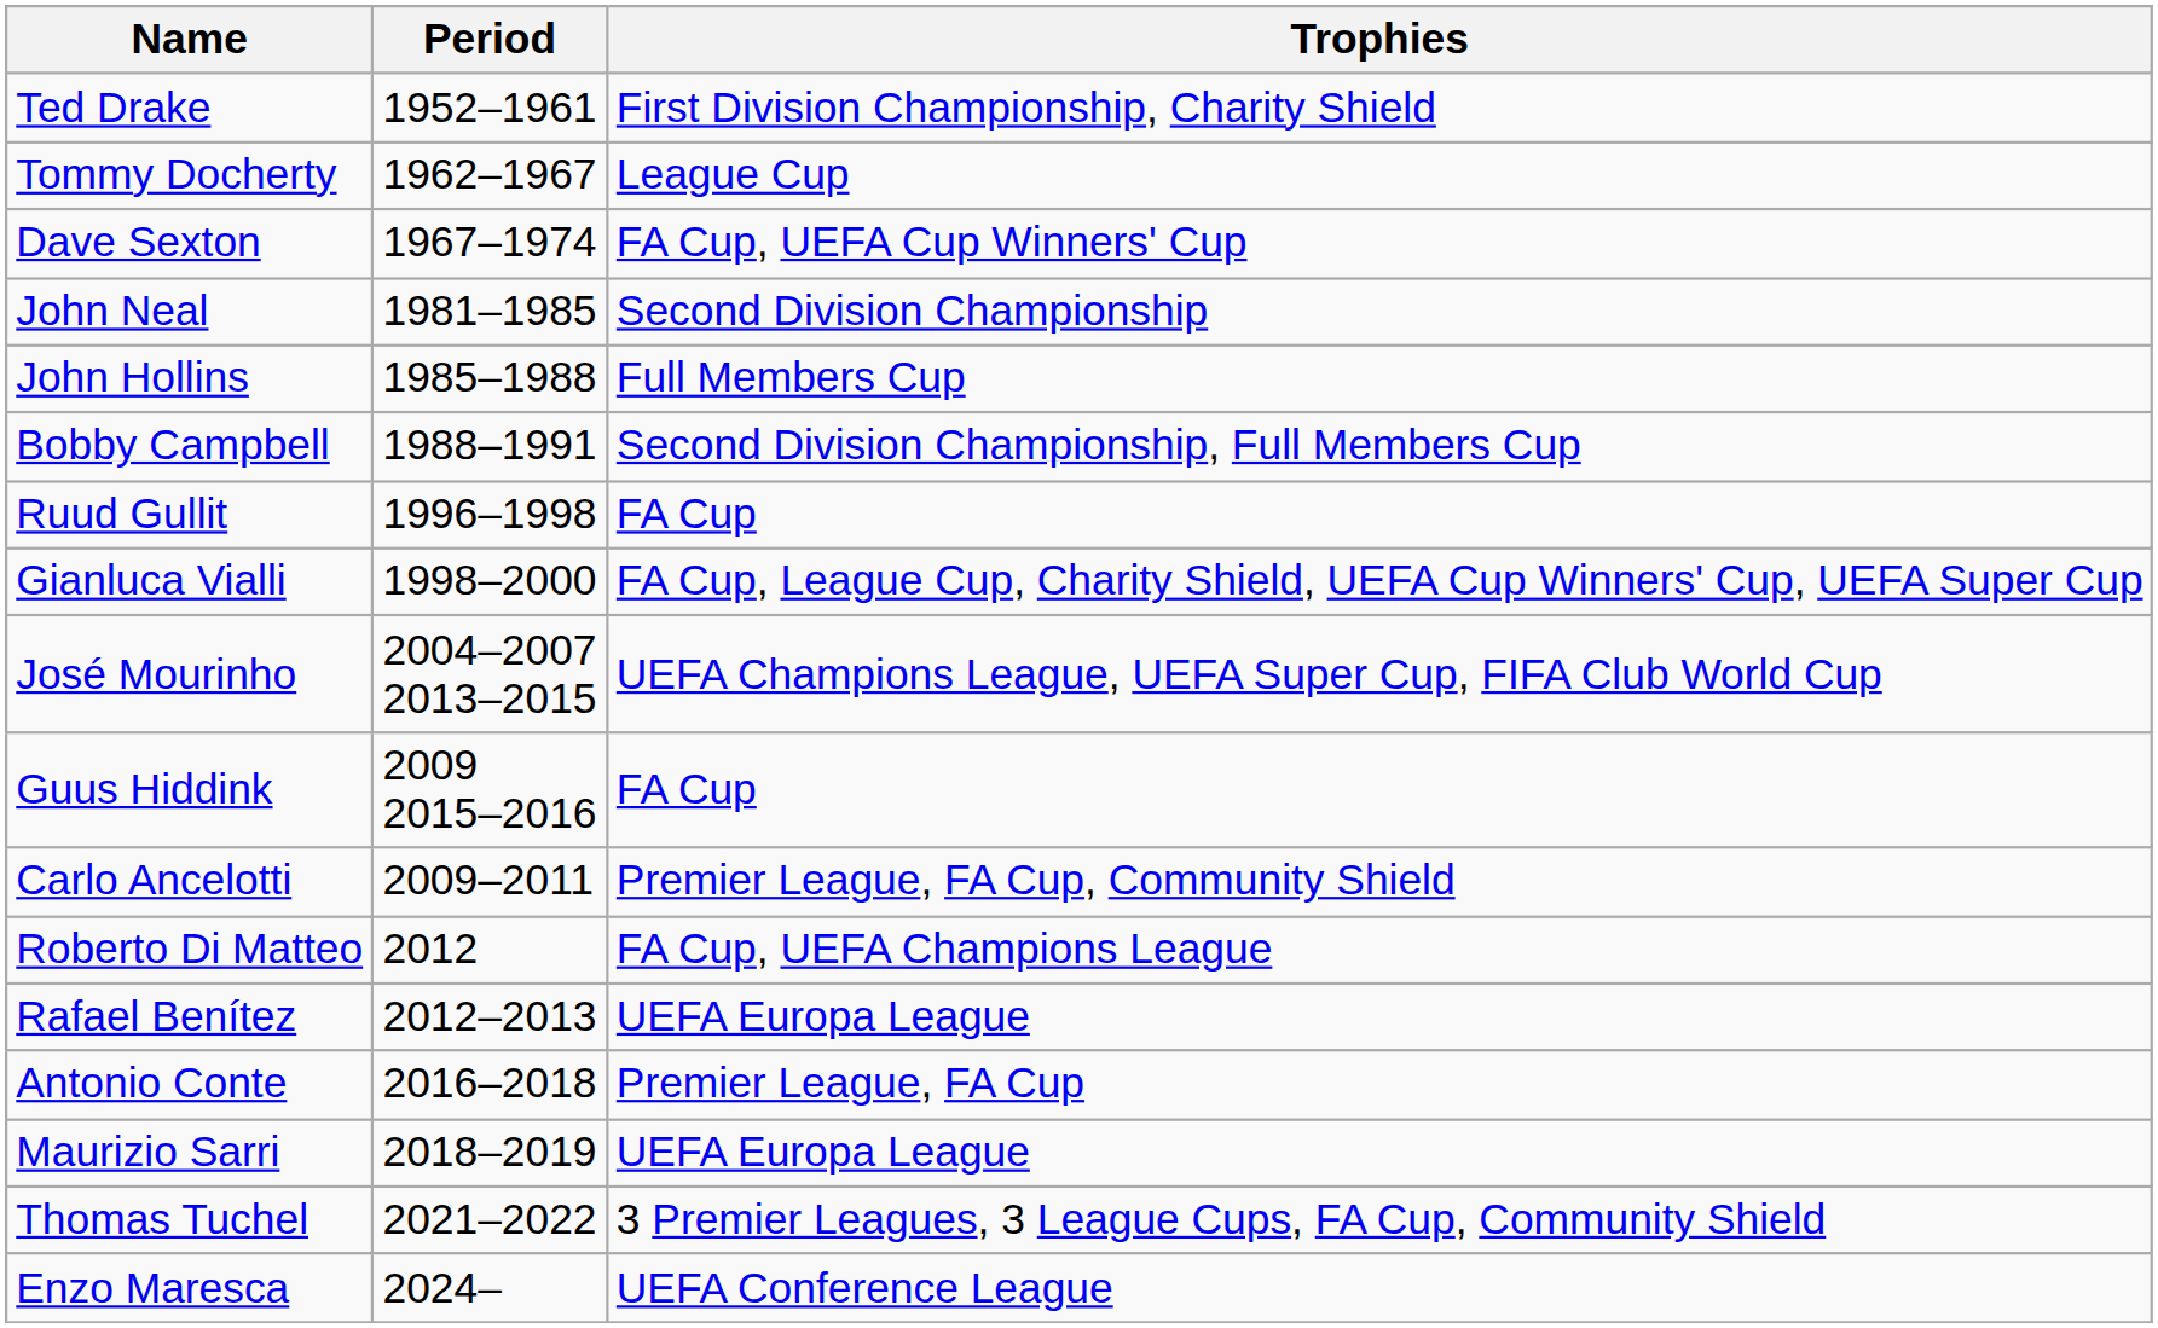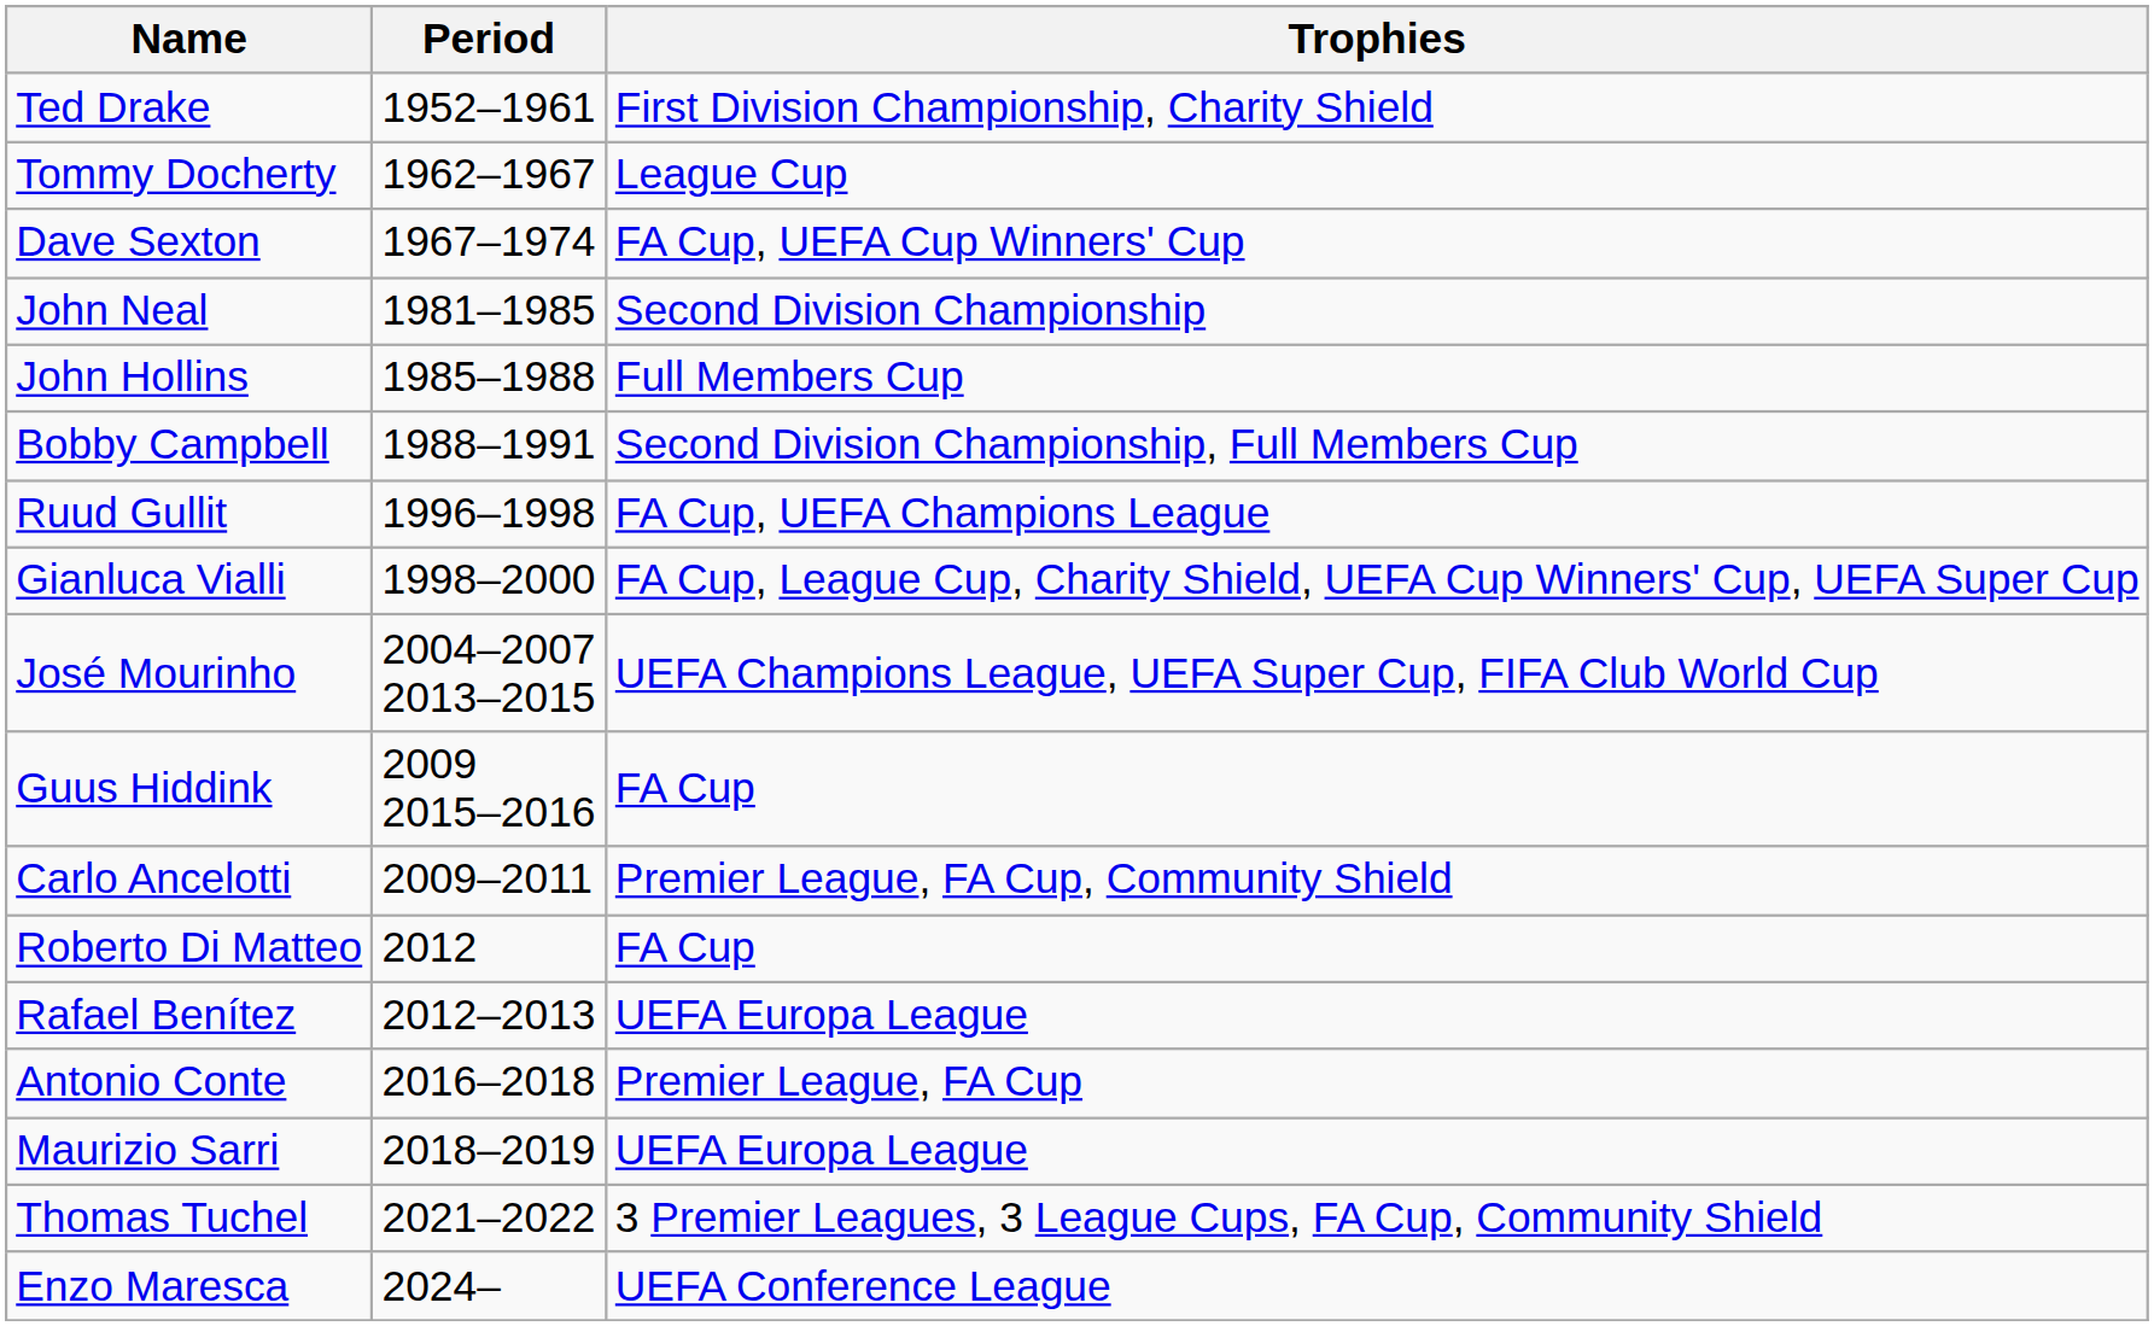 <table class="wikitable">
 <tr>
 <th>Name</th>
 <th>Period</th>
 <th>Trophies</th>
 </tr>
 <tr>
 <td> <a href='#'>Ted Drake</a></td>
 <td>1952–1961</td>
 <td><a href='#'>First Division Championship</a>, <a href='#'>Charity Shield</a></td>
 </tr>
 <tr>
 <td> <a href='#'>Tommy Docherty</a></td>
 <td>1962–1967</td>
 <td><a href='#'>League Cup</a></td>
 </tr>
 <tr>
 <td> <a href='#'>Dave Sexton</a></td>
 <td>1967–1974</td>
 <td><a href='#'>FA Cup</a>, <a href='#'>UEFA Cup Winners' Cup</a></td>
 </tr>
 <tr>
 <td> <a href='#'>John Neal</a></td>
 <td>1981–1985</td>
 <td><a href='#'>Second Division Championship</a></td>
 </tr>
 <tr>
 <td> <a href='#'>John Hollins</a></td>
 <td>1985–1988</td>
 <td><a href='#'>Full Members Cup</a></td>
 </tr>
 <tr>
 <td> <a href='#'>Bobby Campbell</a></td>
 <td>1988–1991</td>
 <td><a href='#'>Second Division Championship</a>, <a href='#'>Full Members Cup</a></td>
 </tr>
 <tr>
 <td> <a href='#'>Ruud Gullit</a></td>
 <td>1996–1998</td>
-<td><a href='#'>FA Cup</a></td>
+<td><a href='#'>FA Cup</a>, <a href='#'>UEFA Champions League</a></td>
 </tr>
 <tr>
 <td> <a href='#'>Gianluca Vialli</a></td>
 <td>1998–2000</td>
 <td><a href='#'>FA Cup</a>, <a href='#'>League Cup</a>, <a href='#'>Charity Shield</a>, <a href='#'>UEFA Cup Winners' Cup</a>, <a href='#'>UEFA Super Cup</a></td>
 </tr>
 <tr>
 <td> <a href='#'>José Mourinho</a></td>
 <td>2004–2007<br>2013–2015</td>
 <td><a href='#'>UEFA Champions League</a>, <a href='#'>UEFA Super Cup</a>, <a href='#'>FIFA Club World Cup</a></td>
 </tr>
 <tr>
 <td> <a href='#'>Guus Hiddink</a></td>
 <td>2009<br>2015–2016</td>
 <td><a href='#'>FA Cup</a></td>
 </tr>
 <tr>
 <td> <a href='#'>Carlo Ancelotti</a></td>
 <td>2009–2011</td>
 <td><a href='#'>Premier League</a>, <a href='#'>FA Cup</a>, <a href='#'>Community Shield</a></td>
 </tr>
 <tr>
 <td> <a href='#'>Roberto Di Matteo</a></td>
 <td>2012</td>
-<td><a href='#'>FA Cup</a>, <a href='#'>UEFA Champions League</a></td>
+<td><a href='#'>FA Cup</a></td>
 </tr>
 <tr>
 <td> <a href='#'>Rafael Benítez</a></td>
 <td>2012–2013</td>
 <td><a href='#'>UEFA Europa League</a></td>
 </tr>
 <tr>
 <td> <a href='#'>Antonio Conte</a></td>
 <td>2016–2018</td>
 <td><a href='#'>Premier League</a>, <a href='#'>FA Cup</a></td>
 </tr>
 <tr>
 <td> <a href='#'>Maurizio Sarri</a></td>
 <td>2018–2019</td>
 <td><a href='#'>UEFA Europa League</a></td>
 </tr>
 <tr>
 <td> <a href='#'>Thomas Tuchel</a></td>
 <td>2021–2022</td>
 <td>3 <a href='#'>Premier Leagues</a>, 3 <a href='#'>League Cups</a>, <a href='#'>FA Cup</a>, <a href='#'>Community Shield</a></td>
 </tr>
 <tr>
 <td> <a href='#'>Enzo Maresca</a></td>
 <td>2024–</td>
 <td><a href='#'>UEFA Conference League</a></td>
 </tr>
 <tr>
 </tr>
 </table>
